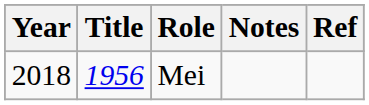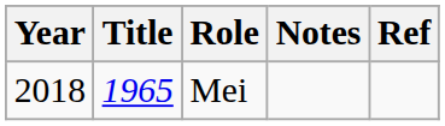 <table class="wikitable sortable">
 <tr>
 <th>Year</th>
 <th>Title</th>
 <th>Role</th>
 <th>Notes</th>
 <th>Ref</th>
 </tr>
 <tr>
 <td>2018</td>
-<td><em><a href='#'>1956</a></em></td>
+<td><em><a href='#'>1965</a></em></td>
 <td>Mei</td>
 <td></td>
 <td></td>
 </tr>
 </table>
